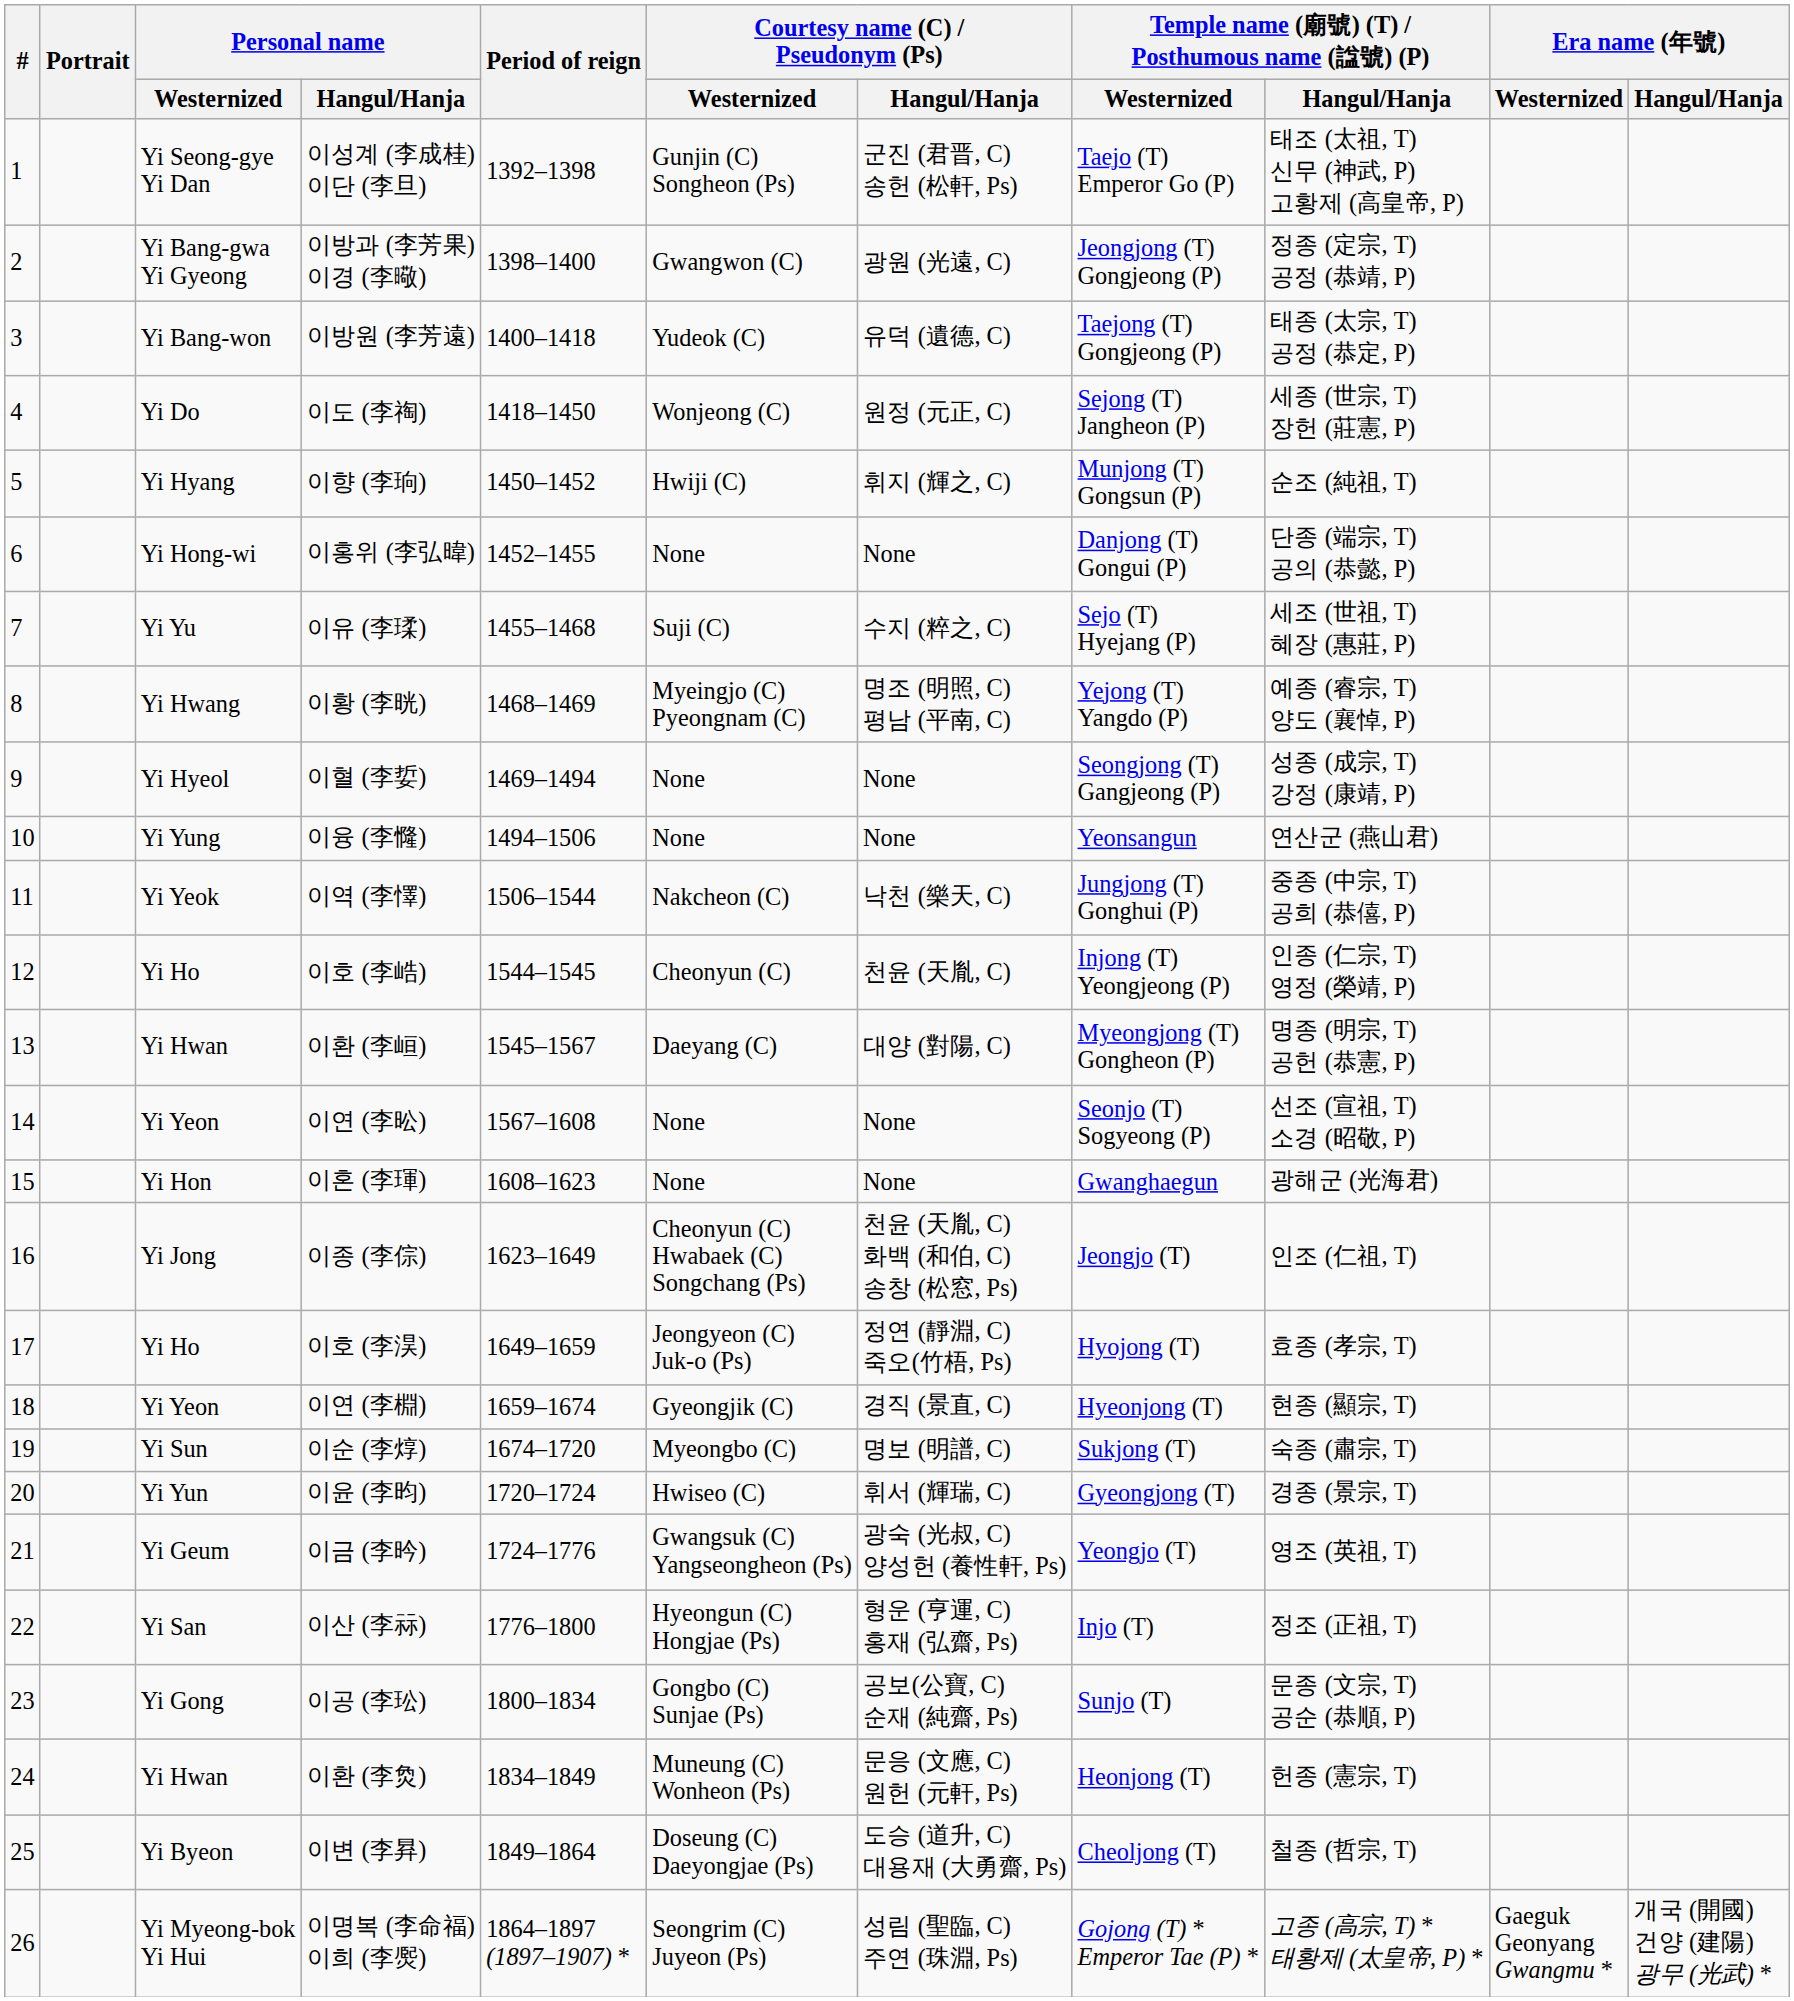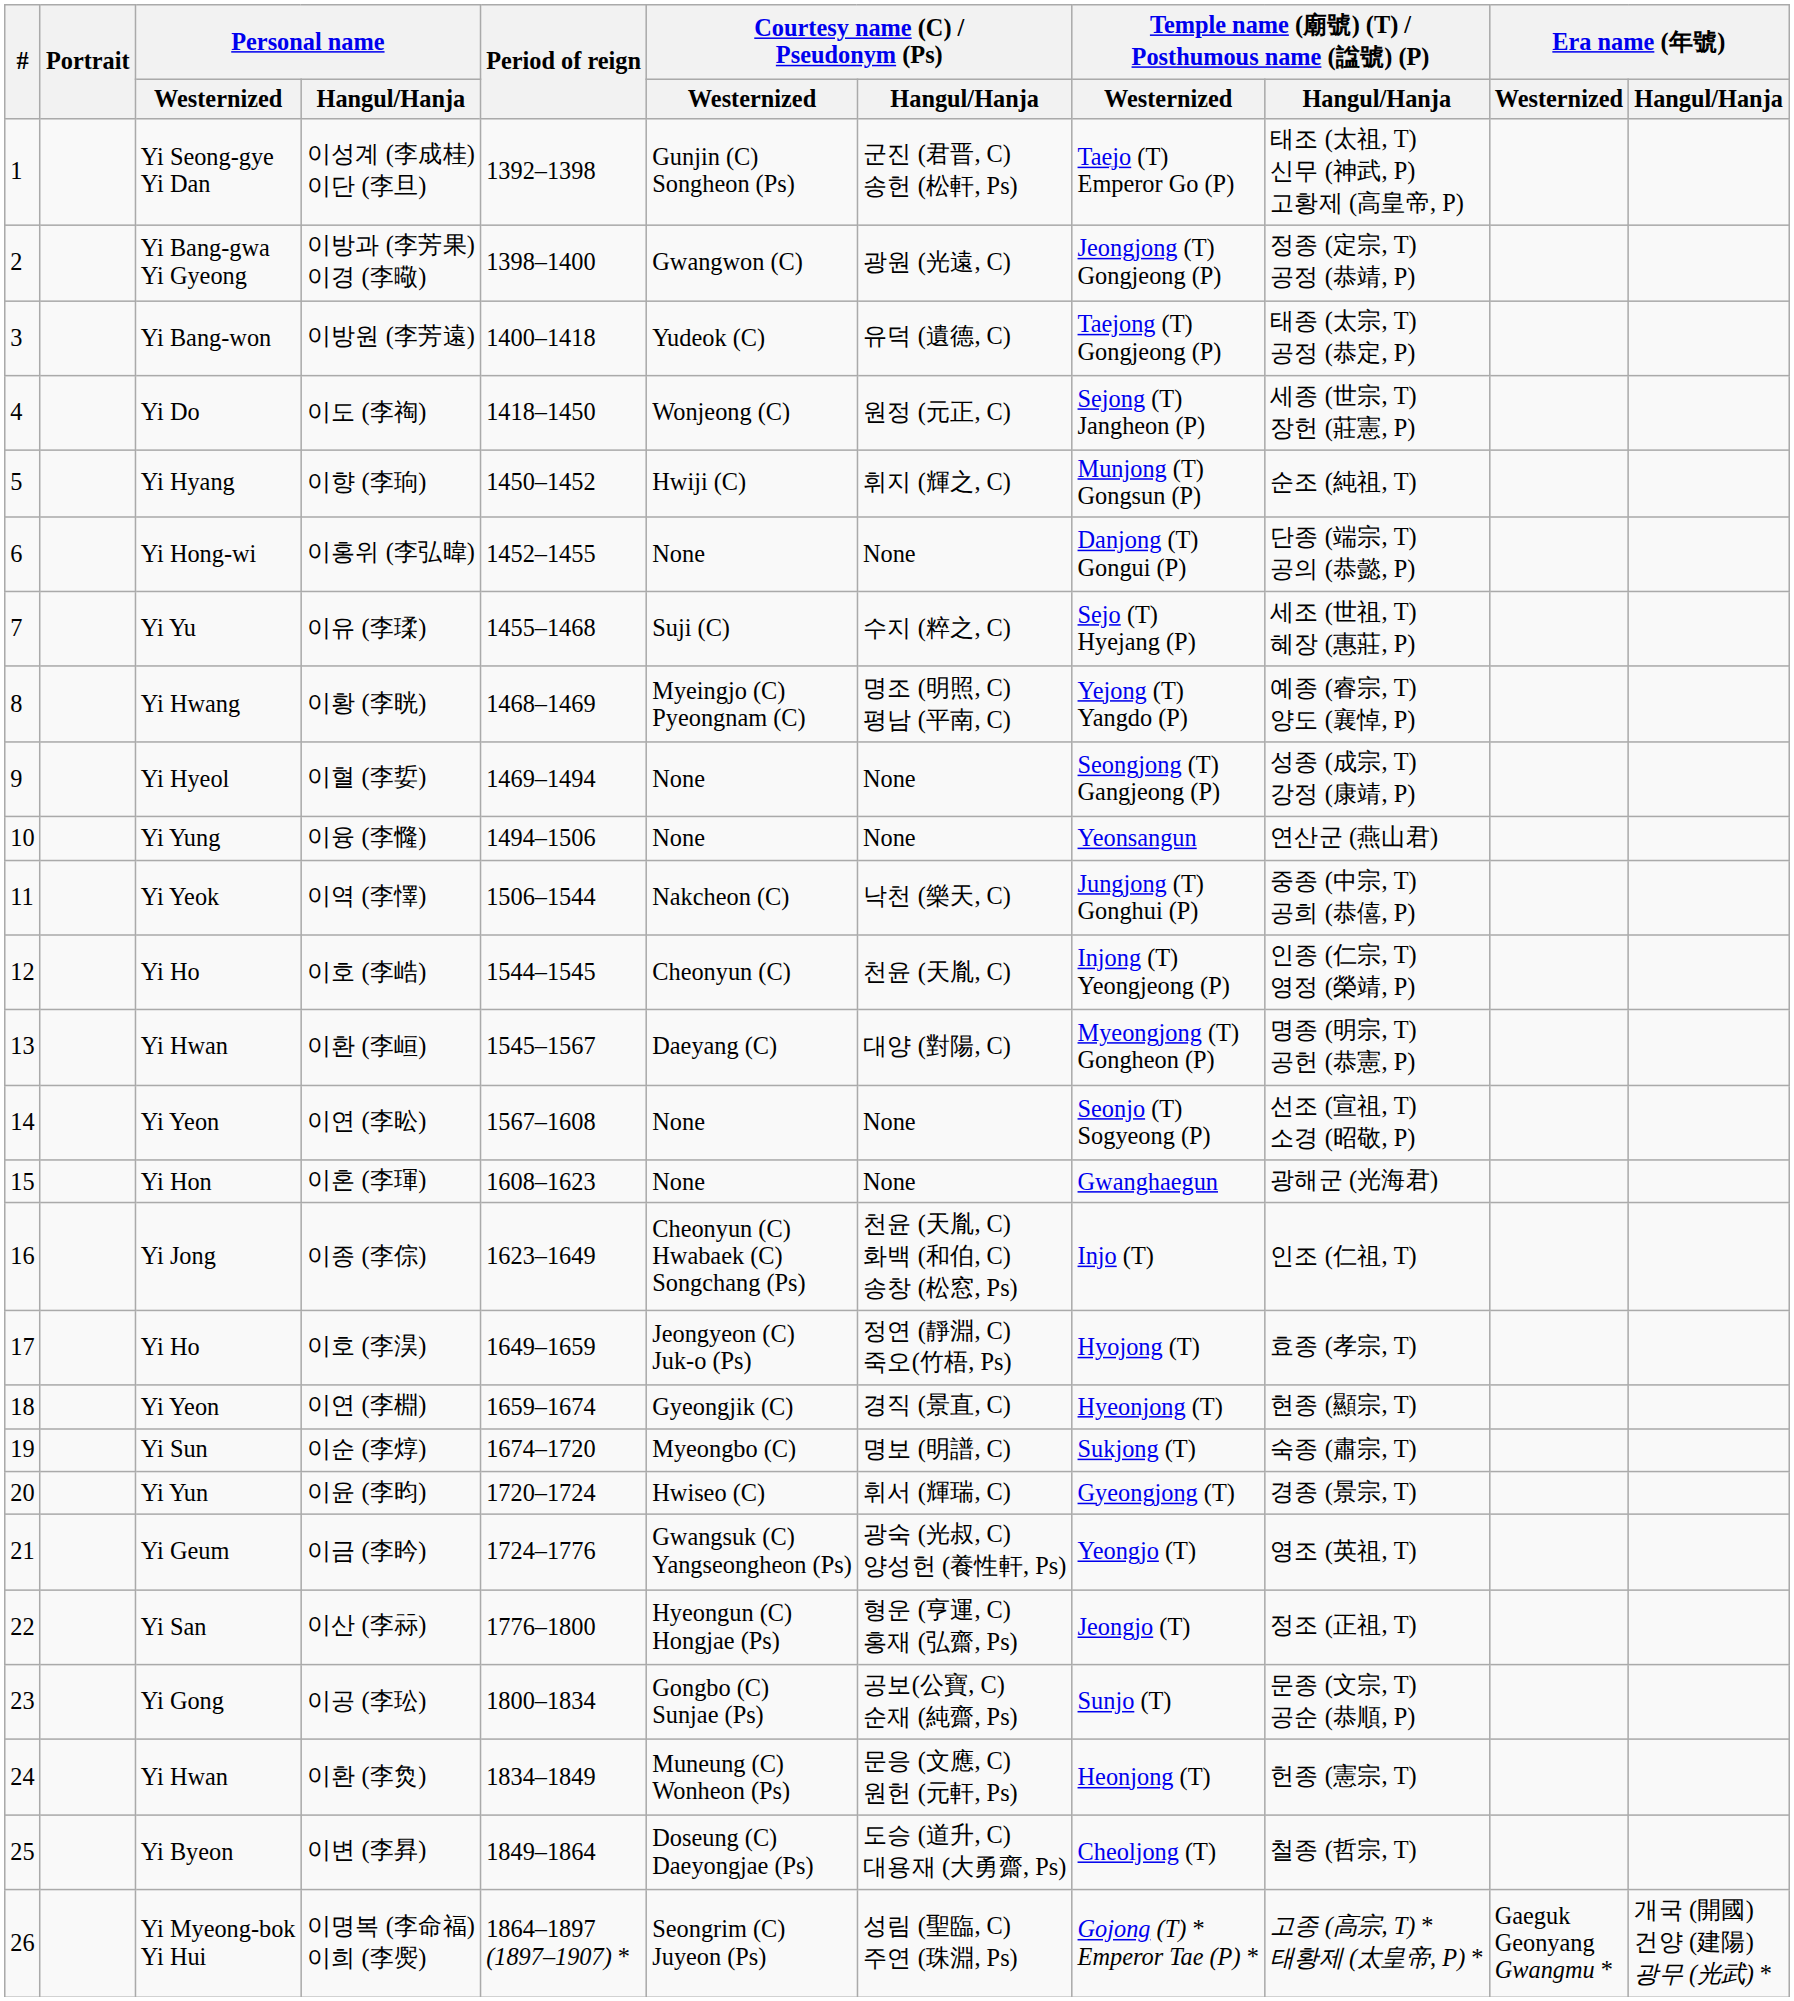 <table class="wikitable">
 <tr>
 <th rowspan="2">#</th>
 <th rowspan="2">Portrait</th>
 <th colspan="2"><a href='#'>Personal name</a></th>
 <th rowspan="2">Period of reign</th>
 <th colspan="2"><a href='#'>Courtesy name</a> (C) /<br><a href='#'>Pseudonym</a> (Ps)</th>
 <th colspan="2"><a href='#'>Temple name</a> (廟號) (T) /<br> <a href='#'>Posthumous name</a> (諡號) (P)</th>
 <th colspan="2"><a href='#'>Era name</a> (年號)</th>
 </tr>
 <tr>
 <th>Westernized</th>
 <th>Hangul/Hanja</th>
 <th>Westernized</th>
 <th>Hangul/Hanja</th>
 <th>Westernized</th>
 <th>Hangul/Hanja</th>
 <th>Westernized</th>
 <th>Hangul/Hanja</th>
 </tr>
 <tr>
 <td>1</td>
 <td></td>
 <td>Yi Seong-gye<br>Yi Dan</td>
 <td>이성계 (李成桂)<br>이단 (李旦)</td>
 <td>1392–1398</td>
 <td>Gunjin (C)<br>Songheon (Ps)</td>
 <td>군진 (君晋, C)<br>송헌 (松軒, Ps)</td>
 <td><a href='#'>Taejo</a> (T)<br>Emperor Go (P)</td>
 <td>태조 (太祖, T)<br>신무 (神武, P)<br>고황제 (高皇帝, P)</td>
 <td></td>
 <td></td>
 </tr>
 <tr>
 <td>2</td>
 <td></td>
 <td>Yi Bang-gwa<br>Yi Gyeong</td>
 <td>이방과 (李芳果)<br>이경 (李曔)</td>
 <td>1398–1400</td>
 <td>Gwangwon (C)</td>
 <td>광원 (光遠, C)</td>
 <td><a href='#'>Jeongjong</a> (T)<br>Gongjeong (P)</td>
 <td>정종 (定宗, T)<br> 공정 (恭靖, P)</td>
 <td></td>
 <td></td>
 </tr>
 <tr>
 <td>3</td>
 <td></td>
 <td>Yi Bang-won</td>
 <td>이방원 (李芳遠)</td>
 <td>1400–1418</td>
 <td>Yudeok (C)</td>
 <td>유덕 (遺德, C)</td>
 <td><a href='#'>Taejong</a> (T)<br>Gongjeong (P)</td>
 <td>태종 (太宗, T)<br> 공정 (恭定, P)</td>
 <td></td>
 <td></td>
 </tr>
 <tr>
 <td>4</td>
 <td></td>
 <td>Yi Do</td>
 <td>이도 (李祹)</td>
 <td>1418–1450</td>
 <td>Wonjeong (C)</td>
 <td>원정 (元正, C)</td>
 <td><a href='#'>Sejong</a> (T)<br>Jangheon (P)</td>
 <td>세종 (世宗, T)<br>장헌 (莊憲, P)</td>
 <td></td>
 <td></td>
 </tr>
 <tr>
 <td>5</td>
 <td></td>
 <td>Yi Hyang</td>
 <td>이향 (李珦)</td>
 <td>1450–1452</td>
 <td>Hwiji (C)</td>
 <td>휘지 (輝之, C)</td>
 <td><a href='#'>Munjong</a> (T)<br>Gongsun (P)</td>
 <td>순조 (純祖, T)</td>
 <td></td>
 <td></td>
 </tr>
 <tr>
 <td>6</td>
 <td></td>
 <td>Yi Hong-wi</td>
 <td>이홍위 (李弘暐)</td>
 <td>1452–1455</td>
 <td>None</td>
 <td>None</td>
 <td><a href='#'>Danjong</a> (T)<br>Gongui (P)</td>
 <td>단종 (端宗, T)<br>공의 (恭懿, P)</td>
 <td></td>
 <td></td>
 </tr>
 <tr>
 <td>7</td>
 <td></td>
 <td>Yi Yu</td>
 <td>이유 (李瑈)</td>
 <td>1455–1468</td>
 <td>Suji (C)</td>
 <td>수지 (粹之, C)</td>
 <td><a href='#'>Sejo</a> (T)<br>Hyejang (P)</td>
 <td>세조 (世祖, T)<br>혜장 (惠莊, P)</td>
 <td></td>
 <td></td>
 </tr>
 <tr>
 <td>8</td>
 <td></td>
 <td>Yi Hwang</td>
 <td>이황 (李晄)</td>
 <td>1468–1469</td>
 <td>Myeingjo (C)<br>Pyeongnam (C)</td>
 <td>명조 (明照, C)<br>평남 (平南, C)</td>
 <td><a href='#'>Yejong</a> (T)<br>Yangdo (P)</td>
 <td>예종 (睿宗, T)<br>양도 (襄悼, P)</td>
 <td></td>
 <td></td>
 </tr>
 <tr>
 <td>9</td>
 <td></td>
 <td>Yi Hyeol</td>
 <td>이혈 (李娎)</td>
 <td>1469–1494</td>
 <td>None</td>
 <td>None</td>
 <td><a href='#'>Seongjong</a> (T)<br>Gangjeong (P)</td>
 <td>성종 (成宗, T)<br>강정 (康靖, P)</td>
 <td></td>
 <td></td>
 </tr>
 <tr>
 <td>10</td>
 <td></td>
 <td>Yi Yung</td>
 <td>이융 (李㦕)</td>
 <td>1494–1506</td>
 <td>None</td>
 <td>None</td>
 <td><a href='#'>Yeonsangun</a></td>
 <td>연산군 (燕山君)</td>
 <td></td>
 <td></td>
 </tr>
 <tr>
 <td>11</td>
 <td></td>
 <td>Yi Yeok</td>
 <td>이역 (李懌)</td>
 <td>1506–1544</td>
 <td>Nakcheon (C)</td>
 <td>낙천 (樂天, C)</td>
 <td><a href='#'>Jungjong</a> (T)<br>Gonghui (P)</td>
 <td>중종 (中宗, T)<br>공희 (恭僖, P)</td>
 <td></td>
 <td></td>
 </tr>
 <tr>
 <td>12</td>
 <td></td>
 <td>Yi Ho</td>
 <td>이호 (李峼)</td>
 <td>1544–1545</td>
 <td>Cheonyun (C)</td>
 <td>천윤 (天胤, C)</td>
 <td><a href='#'>Injong</a> (T)<br>Yeongjeong (P)</td>
 <td>인종 (仁宗, T)<br>영정 (榮靖, P)</td>
 <td></td>
 <td></td>
 </tr>
 <tr>
 <td>13</td>
 <td></td>
 <td>Yi Hwan</td>
 <td>이환 (李峘)</td>
 <td>1545–1567</td>
 <td>Daeyang (C)</td>
 <td>대양 (對陽, C)</td>
 <td><a href='#'>Myeongjong</a> (T)<br>Gongheon (P)</td>
 <td>명종 (明宗, T)<br>공헌 (恭憲, P)</td>
 <td></td>
 <td></td>
 </tr>
 <tr>
 <td>14</td>
 <td></td>
 <td>Yi Yeon</td>
 <td>이연 (李昖)</td>
 <td>1567–1608</td>
 <td>None</td>
 <td>None</td>
 <td><a href='#'>Seonjo</a> (T)<br>Sogyeong (P)</td>
 <td>선조 (宣祖, T)<br>소경 (昭敬, P)</td>
 <td></td>
 <td></td>
 </tr>
 <tr>
 <td>15</td>
 <td></td>
 <td>Yi Hon</td>
 <td>이혼 (李琿)</td>
 <td>1608–1623</td>
 <td>None</td>
 <td>None</td>
 <td><a href='#'>Gwanghaegun</a></td>
 <td>광해군 (光海君)</td>
 <td></td>
 <td></td>
 </tr>
 <tr>
 <td>16</td>
 <td></td>
 <td>Yi Jong</td>
 <td>이종 (李倧)</td>
 <td>1623–1649</td>
 <td>Cheonyun (C)<br>Hwabaek (C)<br>Songchang (Ps)</td>
 <td>천윤 (天胤, C)<br>화백 (和伯, C)<br>송창 (松窓, Ps)</td>
-<td><a href='#'>Jeongjo</a>  (T)</td>
+<td><a href='#'>Injo</a> (T)</td>
 <td>인조 (仁祖, T)</td>
 <td></td>
 <td></td>
 </tr>
 <tr>
 <td>17</td>
 <td></td>
 <td>Yi Ho</td>
 <td>이호 (李淏)</td>
 <td>1649–1659</td>
 <td>Jeongyeon (C)<br>Juk-o (Ps)</td>
 <td>정연 (靜淵, C)<br>죽오(竹梧, Ps)</td>
 <td><a href='#'>Hyojong</a>  (T)</td>
 <td>효종 (孝宗, T)</td>
 <td></td>
 <td></td>
 </tr>
 <tr>
 <td>18</td>
 <td></td>
 <td>Yi Yeon</td>
 <td>이연 (李棩)</td>
 <td>1659–1674</td>
 <td>Gyeongjik (C)</td>
 <td>경직 (景直, C)</td>
 <td><a href='#'>Hyeonjong</a>  (T)</td>
 <td>현종 (顯宗, T)</td>
 <td></td>
 <td></td>
 </tr>
 <tr>
 <td>19</td>
 <td></td>
 <td>Yi Sun</td>
 <td>이순 (李焞)</td>
 <td>1674–1720</td>
 <td>Myeongbo  (C)</td>
 <td>명보 (明譜, C)</td>
 <td><a href='#'>Sukjong</a>  (T)</td>
 <td>숙종 (肅宗, T)</td>
 <td></td>
 <td></td>
 </tr>
 <tr>
 <td>20</td>
 <td></td>
 <td>Yi Yun</td>
 <td>이윤 (李昀)</td>
 <td>1720–1724</td>
 <td>Hwiseo (C)</td>
 <td>휘서 (輝瑞, C)</td>
 <td><a href='#'>Gyeongjong</a>  (T)</td>
 <td>경종 (景宗, T)</td>
 <td></td>
 <td></td>
 </tr>
 <tr>
 <td>21</td>
 <td></td>
 <td>Yi Geum</td>
 <td>이금 (李昑)</td>
 <td>1724–1776</td>
 <td>Gwangsuk (C)<br>Yangseongheon (Ps)</td>
 <td>광숙 (光叔, C)<br>양성헌 (養性軒, Ps)</td>
 <td><a href='#'>Yeongjo</a>  (T)</td>
 <td>영조 (英祖, T)</td>
 <td></td>
 <td></td>
 </tr>
 <tr>
 <td>22</td>
 <td></td>
 <td>Yi San</td>
 <td>이산 (李祘)</td>
 <td>1776–1800</td>
 <td>Hyeongun (C)<br>Hongjae (Ps)</td>
 <td>형운 (亨運, C)<br>홍재 (弘齋, Ps)</td>
-<td><a href='#'>Injo</a> (T)</td>
+<td><a href='#'>Jeongjo</a>  (T)</td>
 <td>정조 (正祖, T)</td>
 <td></td>
 <td></td>
 </tr>
 <tr>
 <td>23</td>
 <td></td>
 <td>Yi Gong</td>
 <td>이공 (李玜)</td>
 <td>1800–1834</td>
 <td>Gongbo (C)<br>Sunjae (Ps)</td>
 <td>공보(公寶, C)<br>순재 (純齋, Ps)</td>
 <td><a href='#'>Sunjo</a>  (T)</td>
 <td>문종 (文宗, T)<br>공순 (恭順, P)</td>
 <td></td>
 <td></td>
 </tr>
 <tr>
 <td>24</td>
 <td></td>
 <td>Yi Hwan</td>
 <td>이환 (李烉)</td>
 <td>1834–1849</td>
 <td>Muneung (C)<br>Wonheon (Ps)</td>
 <td>문응 (文應, C)<br>원헌 (元軒, Ps)</td>
 <td><a href='#'>Heonjong</a>  (T)</td>
 <td>헌종 (憲宗, T)</td>
 <td></td>
 <td></td>
 </tr>
 <tr>
 <td>25</td>
 <td></td>
 <td>Yi Byeon</td>
 <td>이변 (李昪)</td>
 <td>1849–1864</td>
 <td>Doseung (C)<br>Daeyongjae (Ps)</td>
 <td>도승 (道升, C)<br>대용재 (大勇齋, Ps)</td>
 <td><a href='#'>Cheoljong</a>  (T)</td>
 <td>철종 (哲宗, T)</td>
 <td></td>
 <td></td>
 </tr>
 <tr>
 <td>26</td>
 <td></td>
 <td>Yi Myeong-bok<br>Yi Hui</td>
 <td>이명복 (李命福)<br>이희 (李㷩)</td>
 <td>1864–1897<br><em>(1897–1907)</em> *</td>
 <td>Seongrim (C)<br>Juyeon (Ps)</td>
 <td>성림 (聖臨, C)<br>주연 (珠淵, Ps)</td>
 <td><em><a href='#'>Gojong</a> (T)</em> *<br><em>Emperor Tae (P)</em> *</td>
 <td><em>고종 (高宗, T)</em> *<br><em>태황제 (太皇帝, P)</em> *</td>
 <td>Gaeguk <br> Geonyang <br> <em>Gwangmu</em> *</td>
 <td>개국 (開國) <br> 건양 (建陽) <br> <em>광무 (光武)</em> *</td>
 </tr>
 <tr>
 </tr>
 </table>
